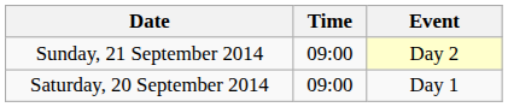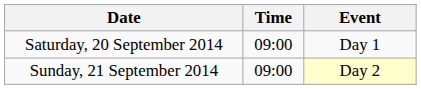 <table class = "wikitable" style="text-align:center;">
 <tr>
 <th width=220>Date</th>
 <th width=50>Time</th>
 <th width=100>Event</th>
 </tr>
 <tr>
+<td>Saturday, 20 September 2014</td>
+<td>09:00</td>
+<td>Day 1</td>
+</tr>
+<tr>
 <td>Sunday, 21 September 2014</td>
 <td>09:00</td>
 <td bgcolor=ffffcc>Day 2</td>
 </tr>
-<tr>
-<td>Saturday, 20 September 2014</td>
-<td>09:00</td>
-<td>Day 1</td>
-</tr>
 </table>
